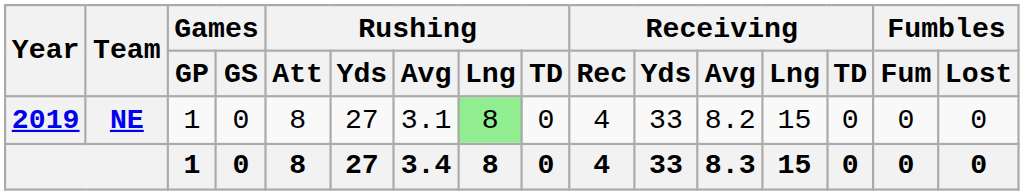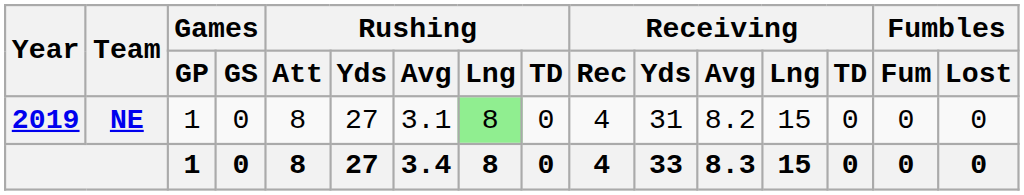 <table class="wikitable" style="text-align:center;">
 <tr>
 <th rowspan="2">Year</th>
 <th rowspan="2">Team</th>
 <th colspan="2">Games</th>
 <th colspan="5">Rushing</th>
 <th colspan="5">Receiving</th>
 <th colspan="2">Fumbles</th>
 </tr>
 <tr>
 <th>GP</th>
 <th>GS</th>
 <th>Att</th>
 <th>Yds</th>
 <th>Avg</th>
 <th>Lng</th>
 <th>TD</th>
 <th>Rec</th>
 <th>Yds</th>
 <th>Avg</th>
 <th>Lng</th>
 <th>TD</th>
 <th>Fum</th>
 <th>Lost</th>
 </tr>
 <tr>
 <th><a href='#'>2019</a></th>
 <th><a href='#'>NE</a></th>
 <td>1</td>
 <td>0</td>
 <td>8</td>
 <td>27</td>
 <td>3.1</td>
 <td style="background: lightgreen;">8</td>
 <td>0</td>
 <td>4</td>
-<td>33</td>
+<td>31</td>
 <td>8.2</td>
 <td>15</td>
 <td>0</td>
 <td>0</td>
 <td>0</td>
 </tr>
 <tr>
 <th colspan="2"></th>
 <th>1</th>
 <th>0</th>
 <th>8</th>
 <th>27</th>
 <th>3.4</th>
 <th>8</th>
 <th>0</th>
 <th>4</th>
 <th>33</th>
 <th>8.3</th>
 <th>15</th>
 <th>0</th>
 <th>0</th>
 <th>0</th>
 </tr>
 </table>
